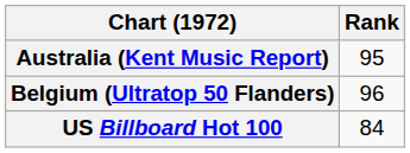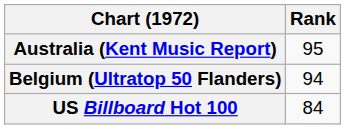 <table class="wikitable plainrowheaders" style="text-align:center">
 <tr>
 <th>Chart (1972)</th>
 <th>Rank</th>
 </tr>
 <tr>
 <th scope="row">Australia (<a href='#'>Kent Music Report</a>)</th>
 <td>95</td>
 </tr>
 <tr>
 <th scope="row">Belgium (<a href='#'>Ultratop 50</a> Flanders)</th>
-<td>96</td>
+<td>94</td>
 </tr>
 <tr>
 <th scope="row">US <a href='#'><em>Billboard</em> Hot 100</a></th>
 <td>84</td>
 </tr>
 </table>
